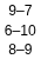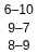 <table style="text-align:center">
 <tr>
 <th width=200></th>
 <th width=100></th>
 <th width=200></th>
+</tr>
+<tr>
+<td align=right></td>
+<td>6–10</td>
+<td align=left><strong></strong></td>
 </tr>
 <tr>
 <td align=right><strong></strong></td>
 <td>9–7</td>
 <td align=left></td>
 </tr>
 <tr>
 <td align=right></td>
-<td>6–10</td>
-<td align=left><strong></strong></td>
-</tr>
-<tr>
-<td align=right></td>
 <td>8–9</td>
 <td align=left><strong></strong></td>
 </tr>
 </table>
